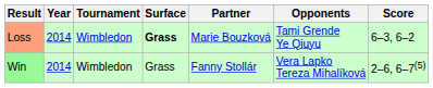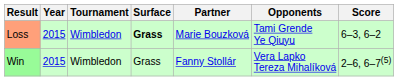 <table class="sortable wikitable">
 <tr>
 <th>Result</th>
 <th>Year</th>
 <th>Tournament</th>
 <th>Surface</th>
 <th>Partner</th>
 <th>Opponents</th>
 <th>Score</th>
 </tr>
 <tr bgcolor=CCFFCC>
 <td style="background:#ffa07a;">Loss</td>
-<td><a href='#'>2014</a></td>
+<td><a href='#'>2015</a></td>
 <td><a href='#'>Wimbledon</a></td>
 <td><strong>Grass</strong></td>
 <td> <a href='#'>Marie Bouzková</a></td>
 <td> <a href='#'>Tami Grende</a> <br>  <a href='#'>Ye Qiuyu</a></td>
 <td>6–3, 6–2</td>
 </tr>
 <tr bgcolor=CCFFCC>
 <td style="background:#98fb98;">Win</td>
-<td><a href='#'>2014</a></td>
+<td><a href='#'>2015</a></td>
 <td>Wimbledon</td>
 <td>Grass</td>
 <td> <a href='#'>Fanny Stollár</a></td>
 <td> <a href='#'>Vera Lapko</a> <br>  <a href='#'>Tereza Mihalíková</a></td>
 <td>2–6, 6–7<sup>(5)</sup></td>
 </tr>
 </table>
